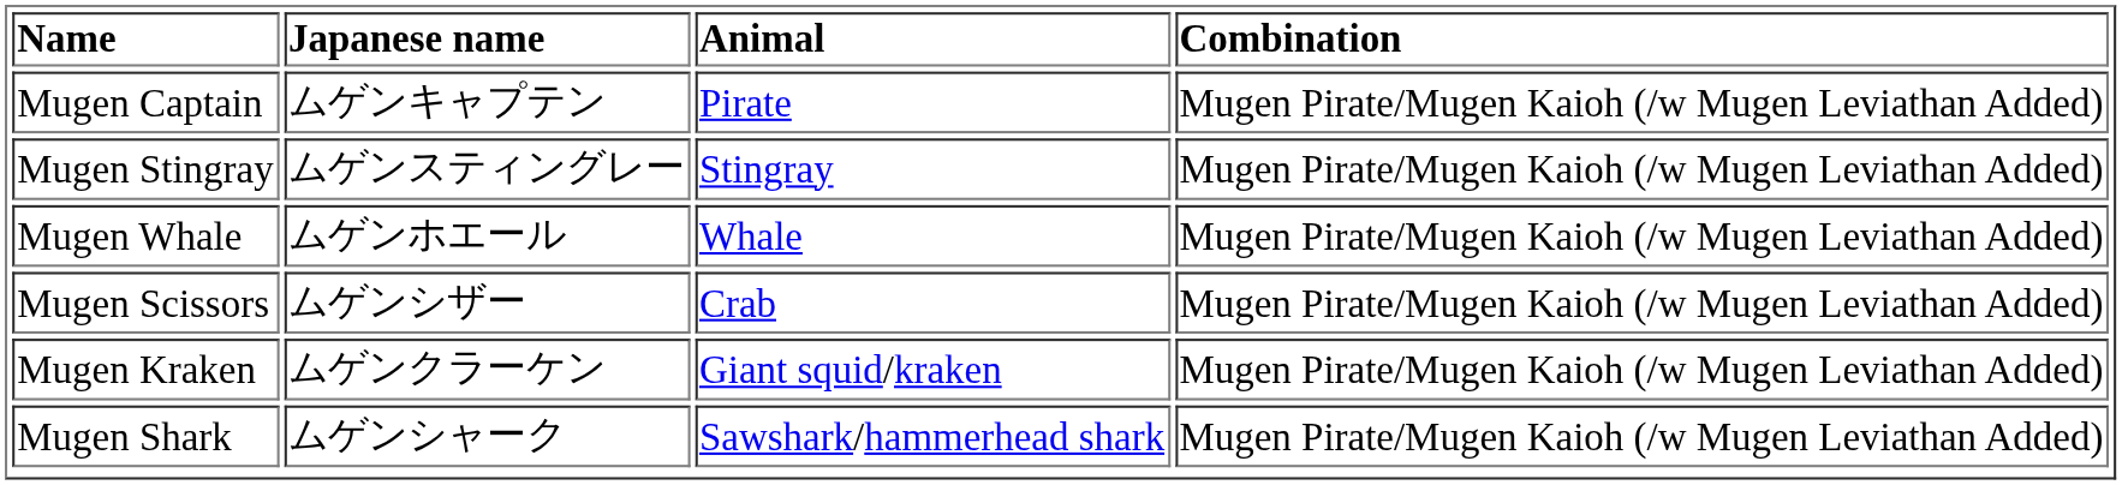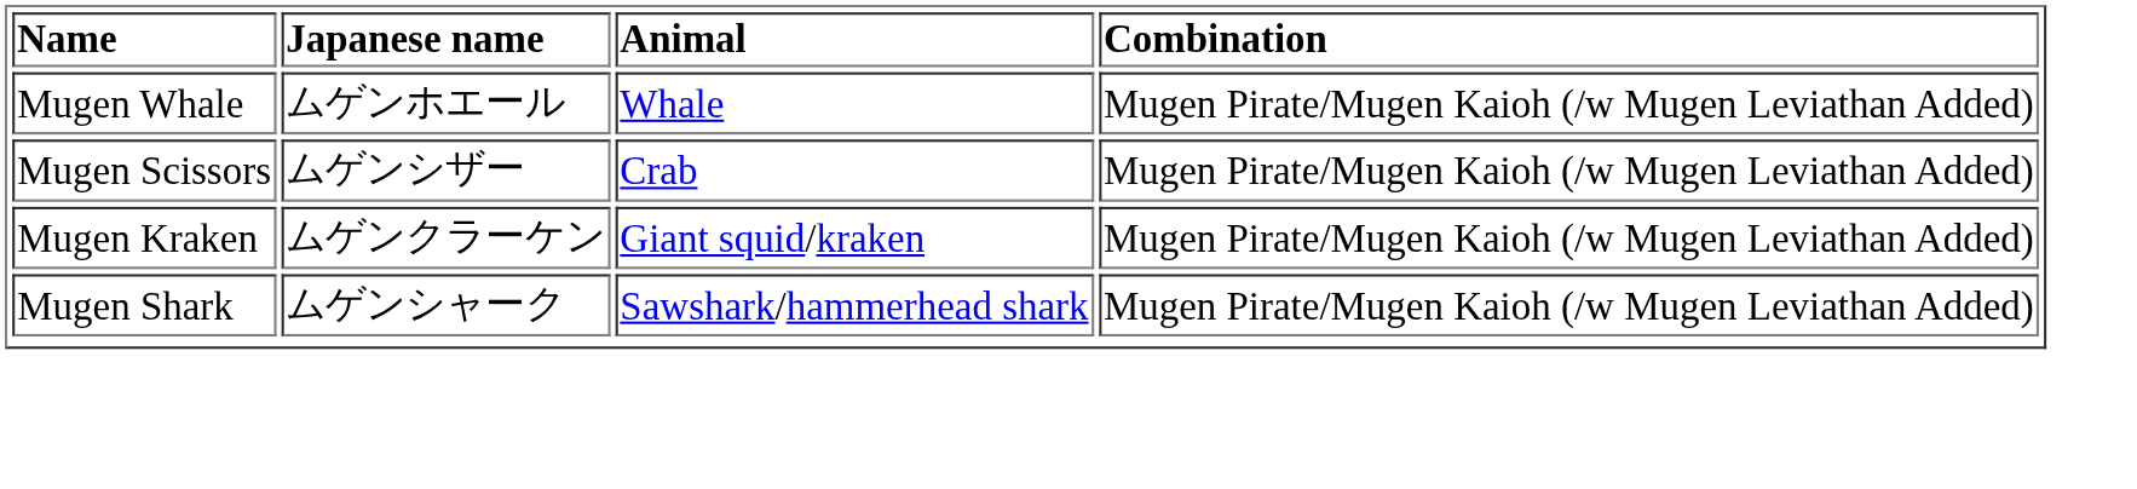 <table border=1>
 <tr>
 <td><strong>Name</strong></td>
 <td><strong>Japanese name</strong></td>
 <td><strong>Animal</strong></td>
 <td><strong>Combination</strong></td>
-</tr>
-<tr>
-<td>Mugen Captain</td>
-<td>ムゲンキャプテン</td>
-<td><a href='#'>Pirate</a></td>
-<td>Mugen Pirate/Mugen Kaioh (/w Mugen Leviathan Added)</td>
-</tr>
-<tr>
-<td>Mugen Stingray</td>
-<td>ムゲンスティングレー</td>
-<td><a href='#'>Stingray</a></td>
-<td>Mugen Pirate/Mugen Kaioh (/w Mugen Leviathan Added)</td>
 </tr>
 <tr>
 <td>Mugen Whale</td>
 <td>ムゲンホエール</td>
 <td><a href='#'>Whale</a></td>
 <td>Mugen Pirate/Mugen Kaioh (/w Mugen Leviathan Added)</td>
 </tr>
 <tr>
 <td>Mugen Scissors</td>
 <td>ムゲンシザー</td>
 <td><a href='#'>Crab</a></td>
 <td>Mugen Pirate/Mugen Kaioh (/w Mugen Leviathan Added)</td>
 </tr>
 <tr>
 <td>Mugen Kraken</td>
 <td>ムゲンクラーケン</td>
 <td><a href='#'>Giant squid</a>/<a href='#'>kraken</a></td>
 <td>Mugen Pirate/Mugen Kaioh (/w Mugen Leviathan Added)</td>
 </tr>
 <tr>
 <td>Mugen Shark</td>
 <td>ムゲンシャーク</td>
 <td><a href='#'>Sawshark</a>/<a href='#'>hammerhead shark</a></td>
 <td>Mugen Pirate/Mugen Kaioh (/w Mugen Leviathan Added)</td>
 </tr>
 <tr>
 </tr>
 </table>
